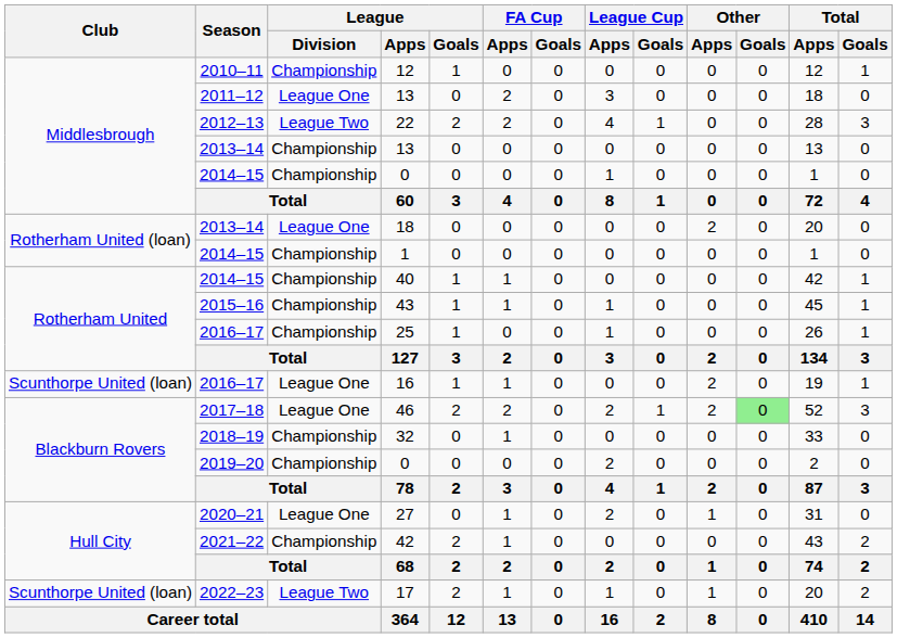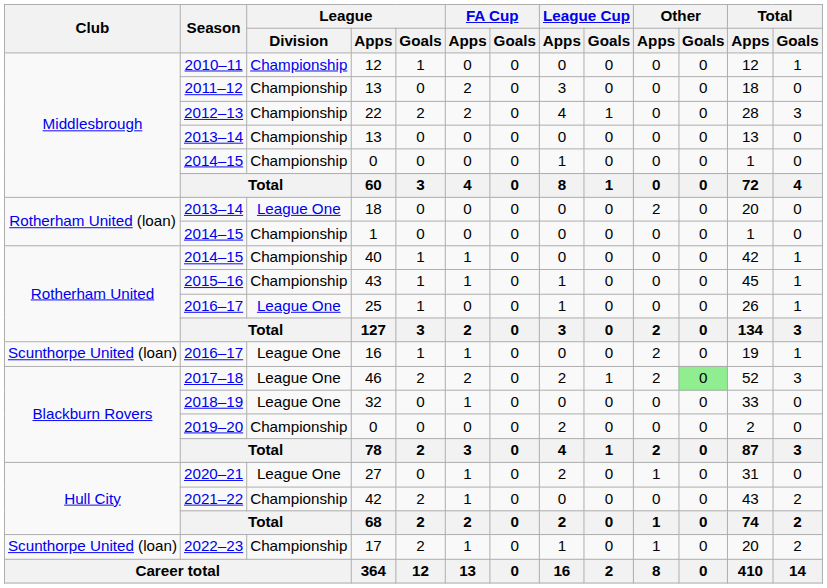 <table class="wikitable" style="text-align: center">
 <tr>
 <th rowspan="2">Club</th>
 <th rowspan="2">Season</th>
 <th colspan="3">League</th>
 <th colspan="2"><a href='#'>FA Cup</a></th>
 <th colspan="2"><a href='#'>League Cup</a></th>
 <th colspan="2">Other</th>
 <th colspan="2">Total</th>
 </tr>
 <tr>
 <th>Division</th>
 <th>Apps</th>
 <th>Goals</th>
 <th>Apps</th>
 <th>Goals</th>
 <th>Apps</th>
 <th>Goals</th>
 <th>Apps</th>
 <th>Goals</th>
 <th>Apps</th>
 <th>Goals</th>
 </tr>
 <tr>
 <td rowspan="6"><a href='#'>Middlesbrough</a></td>
 <td><a href='#'>2010–11</a></td>
 <td><a href='#'>Championship</a></td>
 <td>12</td>
 <td>1</td>
 <td>0</td>
 <td>0</td>
 <td>0</td>
 <td>0</td>
 <td>0</td>
 <td>0</td>
 <td>12</td>
 <td>1</td>
 </tr>
 <tr>
 <td><a href='#'>2011–12</a></td>
-<td><a href='#'>League One</a></td>
+<td>Championship</td>
 <td>13</td>
 <td>0</td>
 <td>2</td>
 <td>0</td>
 <td>3</td>
 <td>0</td>
 <td>0</td>
 <td>0</td>
 <td>18</td>
 <td>0</td>
 </tr>
 <tr>
 <td><a href='#'>2012–13</a></td>
-<td><a href='#'>League Two</a></td>
+<td>Championship</td>
 <td>22</td>
 <td>2</td>
 <td>2</td>
 <td>0</td>
 <td>4</td>
 <td>1</td>
 <td>0</td>
 <td>0</td>
 <td>28</td>
 <td>3</td>
 </tr>
 <tr>
 <td><a href='#'>2013–14</a></td>
 <td>Championship</td>
 <td>13</td>
 <td>0</td>
 <td>0</td>
 <td>0</td>
 <td>0</td>
 <td>0</td>
 <td>0</td>
 <td>0</td>
 <td>13</td>
 <td>0</td>
 </tr>
 <tr>
 <td><a href='#'>2014–15</a></td>
 <td>Championship</td>
 <td>0</td>
 <td>0</td>
 <td>0</td>
 <td>0</td>
 <td>1</td>
 <td>0</td>
 <td>0</td>
 <td>0</td>
 <td>1</td>
 <td>0</td>
 </tr>
 <tr>
 <th colspan="2">Total</th>
 <th>60</th>
 <th>3</th>
 <th>4</th>
 <th>0</th>
 <th>8</th>
 <th>1</th>
 <th>0</th>
 <th>0</th>
 <th>72</th>
 <th>4</th>
 </tr>
 <tr>
 <td rowspan="2"><a href='#'>Rotherham United</a> (loan)</td>
 <td><a href='#'>2013–14</a></td>
 <td><a href='#'>League One</a></td>
 <td>18</td>
 <td>0</td>
 <td>0</td>
 <td>0</td>
 <td>0</td>
 <td>0</td>
 <td>2</td>
 <td>0</td>
 <td>20</td>
 <td>0</td>
 </tr>
 <tr>
 <td><a href='#'>2014–15</a></td>
 <td>Championship</td>
 <td>1</td>
 <td>0</td>
 <td>0</td>
 <td>0</td>
 <td>0</td>
 <td>0</td>
 <td>0</td>
 <td>0</td>
 <td>1</td>
 <td>0</td>
 </tr>
 <tr>
 <td rowspan="4"><a href='#'>Rotherham United</a></td>
 <td><a href='#'>2014–15</a></td>
 <td>Championship</td>
 <td>40</td>
 <td>1</td>
 <td>1</td>
 <td>0</td>
 <td>0</td>
 <td>0</td>
 <td>0</td>
 <td>0</td>
 <td>42</td>
 <td>1</td>
 </tr>
 <tr>
 <td><a href='#'>2015–16</a></td>
 <td>Championship</td>
 <td>43</td>
 <td>1</td>
 <td>1</td>
 <td>0</td>
 <td>1</td>
 <td>0</td>
 <td>0</td>
 <td>0</td>
 <td>45</td>
 <td>1</td>
 </tr>
 <tr>
 <td><a href='#'>2016–17</a></td>
-<td>Championship</td>
+<td><a href='#'>League One</a></td>
 <td>25</td>
 <td>1</td>
 <td>0</td>
 <td>0</td>
 <td>1</td>
 <td>0</td>
 <td>0</td>
 <td>0</td>
 <td>26</td>
 <td>1</td>
 </tr>
 <tr>
 <th colspan="2">Total</th>
 <th>127</th>
 <th>3</th>
 <th>2</th>
 <th>0</th>
 <th>3</th>
 <th>0</th>
 <th>2</th>
 <th>0</th>
 <th>134</th>
 <th>3</th>
 </tr>
 <tr>
 <td><a href='#'>Scunthorpe United</a> (loan)</td>
 <td><a href='#'>2016–17</a></td>
 <td>League One</td>
 <td>16</td>
 <td>1</td>
 <td>1</td>
 <td>0</td>
 <td>0</td>
 <td>0</td>
 <td>2</td>
 <td>0</td>
 <td>19</td>
 <td>1</td>
 </tr>
 <tr>
 <td rowspan="4"><a href='#'>Blackburn Rovers</a></td>
 <td><a href='#'>2017–18</a></td>
 <td>League One</td>
 <td>46</td>
 <td>2</td>
 <td>2</td>
 <td>0</td>
 <td>2</td>
 <td>1</td>
 <td>2</td>
 <td style="background: lightgreen;">0</td>
 <td>52</td>
 <td>3</td>
 </tr>
 <tr>
 <td><a href='#'>2018–19</a></td>
-<td>Championship</td>
+<td>League One</td>
 <td>32</td>
 <td>0</td>
 <td>1</td>
 <td>0</td>
 <td>0</td>
 <td>0</td>
 <td>0</td>
 <td>0</td>
 <td>33</td>
 <td>0</td>
 </tr>
 <tr>
 <td><a href='#'>2019–20</a></td>
 <td>Championship</td>
 <td>0</td>
 <td>0</td>
 <td>0</td>
 <td>0</td>
 <td>2</td>
 <td>0</td>
 <td>0</td>
 <td>0</td>
 <td>2</td>
 <td>0</td>
 </tr>
 <tr>
 <th colspan="2">Total</th>
 <th>78</th>
 <th>2</th>
 <th>3</th>
 <th>0</th>
 <th>4</th>
 <th>1</th>
 <th>2</th>
 <th>0</th>
 <th>87</th>
 <th>3</th>
 </tr>
 <tr>
 <td rowspan="3"><a href='#'>Hull City</a></td>
 <td><a href='#'>2020–21</a></td>
 <td>League One</td>
 <td>27</td>
 <td>0</td>
 <td>1</td>
 <td>0</td>
 <td>2</td>
 <td>0</td>
 <td>1</td>
 <td>0</td>
 <td>31</td>
 <td>0</td>
 </tr>
 <tr>
 <td><a href='#'>2021–22</a></td>
 <td>Championship</td>
 <td>42</td>
 <td>2</td>
 <td>1</td>
 <td>0</td>
 <td>0</td>
 <td>0</td>
 <td>0</td>
 <td>0</td>
 <td>43</td>
 <td>2</td>
 </tr>
 <tr>
 <th colspan="2">Total</th>
 <th>68</th>
 <th>2</th>
 <th>2</th>
 <th>0</th>
 <th>2</th>
 <th>0</th>
 <th>1</th>
 <th>0</th>
 <th>74</th>
 <th>2</th>
 </tr>
 <tr>
 <td><a href='#'>Scunthorpe United</a> (loan)</td>
 <td><a href='#'>2022–23</a></td>
-<td><a href='#'>League Two</a></td>
+<td>Championship</td>
 <td>17</td>
 <td>2</td>
 <td>1</td>
 <td>0</td>
 <td>1</td>
 <td>0</td>
 <td>1</td>
 <td>0</td>
 <td>20</td>
 <td>2</td>
 </tr>
 <tr>
 <th colspan="3">Career total</th>
 <th>364</th>
 <th>12</th>
 <th>13</th>
 <th>0</th>
 <th>16</th>
 <th>2</th>
 <th>8</th>
 <th>0</th>
 <th>410</th>
 <th>14</th>
 </tr>
 </table>
